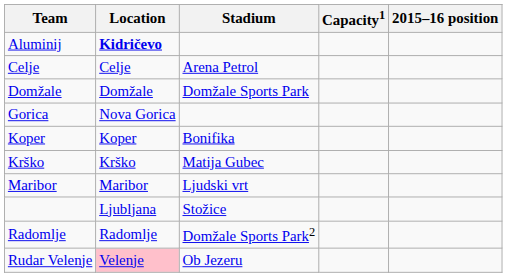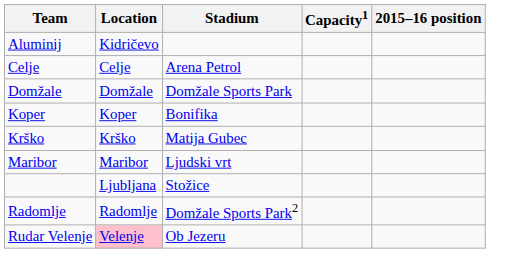 <table class="wikitable sortable" style="text-align: left;">
 <tr>
 <th>Team</th>
 <th>Location</th>
 <th>Stadium</th>
 <th>Capacity<sup>1</sup></th>
 <th>2015–16 position</th>
 </tr>
 <tr>
 <td><a href='#'>Aluminij</a></td>
-<td><strong><a href='#'>Kidričevo</a></strong></td>
+<td><a href='#'>Kidričevo</a></td>
 <td></td>
 <td align="center"></td>
 <td align="center"></td>
 </tr>
 <tr>
 <td><a href='#'>Celje</a></td>
 <td><a href='#'>Celje</a></td>
 <td><a href='#'>Arena Petrol</a></td>
 <td align="center"></td>
 <td align="center"></td>
 </tr>
 <tr>
 <td><a href='#'>Domžale</a></td>
 <td><a href='#'>Domžale</a></td>
 <td><a href='#'>Domžale Sports Park</a></td>
-<td align="center"></td>
-<td align="center"></td>
-</tr>
-<tr>
-<td><a href='#'>Gorica</a></td>
-<td><a href='#'>Nova Gorica</a></td>
-<td></td>
 <td align="center"></td>
 <td align="center"></td>
 </tr>
 <tr>
 <td><a href='#'>Koper</a></td>
 <td><a href='#'>Koper</a></td>
 <td><a href='#'>Bonifika</a></td>
 <td align="center"></td>
 <td align="center"></td>
 </tr>
 <tr>
 <td><a href='#'>Krško</a></td>
 <td><a href='#'>Krško</a></td>
 <td><a href='#'>Matija Gubec</a></td>
 <td align="center"></td>
 <td align="center"></td>
 </tr>
 <tr>
 <td><a href='#'>Maribor</a></td>
 <td><a href='#'>Maribor</a></td>
 <td><a href='#'>Ljudski vrt</a></td>
 <td align="center"></td>
 <td align="center"></td>
 </tr>
 <tr>
 <td></td>
 <td><a href='#'>Ljubljana</a></td>
 <td><a href='#'>Stožice</a></td>
 <td align="center"></td>
 <td align="center"></td>
 </tr>
 <tr>
 <td><a href='#'>Radomlje</a></td>
 <td><a href='#'>Radomlje</a></td>
 <td><a href='#'>Domžale Sports Park</a><sup>2</sup></td>
 <td align="center"></td>
 <td align="center"></td>
 </tr>
 <tr>
 <td><a href='#'>Rudar Velenje</a></td>
 <td style="background: pink;"><a href='#'>Velenje</a></td>
 <td><a href='#'>Ob Jezeru</a></td>
 <td align="center"></td>
 <td align="center"></td>
 </tr>
 </table>
